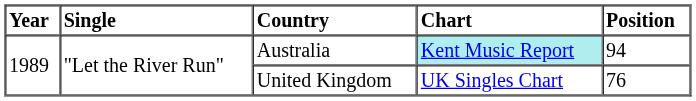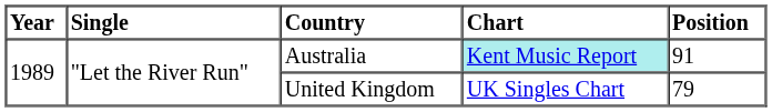 <table border=1 cellspacing=0 cellpadding=2 width="550px">
 <tr>
 <th align="left">Year</th>
 <th align="left">Single</th>
 <th align="left">Country</th>
 <th align="left">Chart</th>
 <th align="left">Position</th>
 </tr>
 <tr>
 <td align="left" rowspan="2">1989</td>
 <td align="left" rowspan="2">"Let the River Run"</td>
 <td align="left">Australia</td>
 <td align="left" style="background: paleturquoise;"><a href='#'>Kent Music Report</a></td>
-<td align="left">94</td>
+<td align="left">91</td>
 </tr>
 <tr>
 <td align="left">United Kingdom</td>
 <td align="left"><a href='#'>UK Singles Chart</a></td>
-<td align="left">76</td>
+<td align="left">79</td>
 </tr>
 <tr>
 </tr>
 </table>
